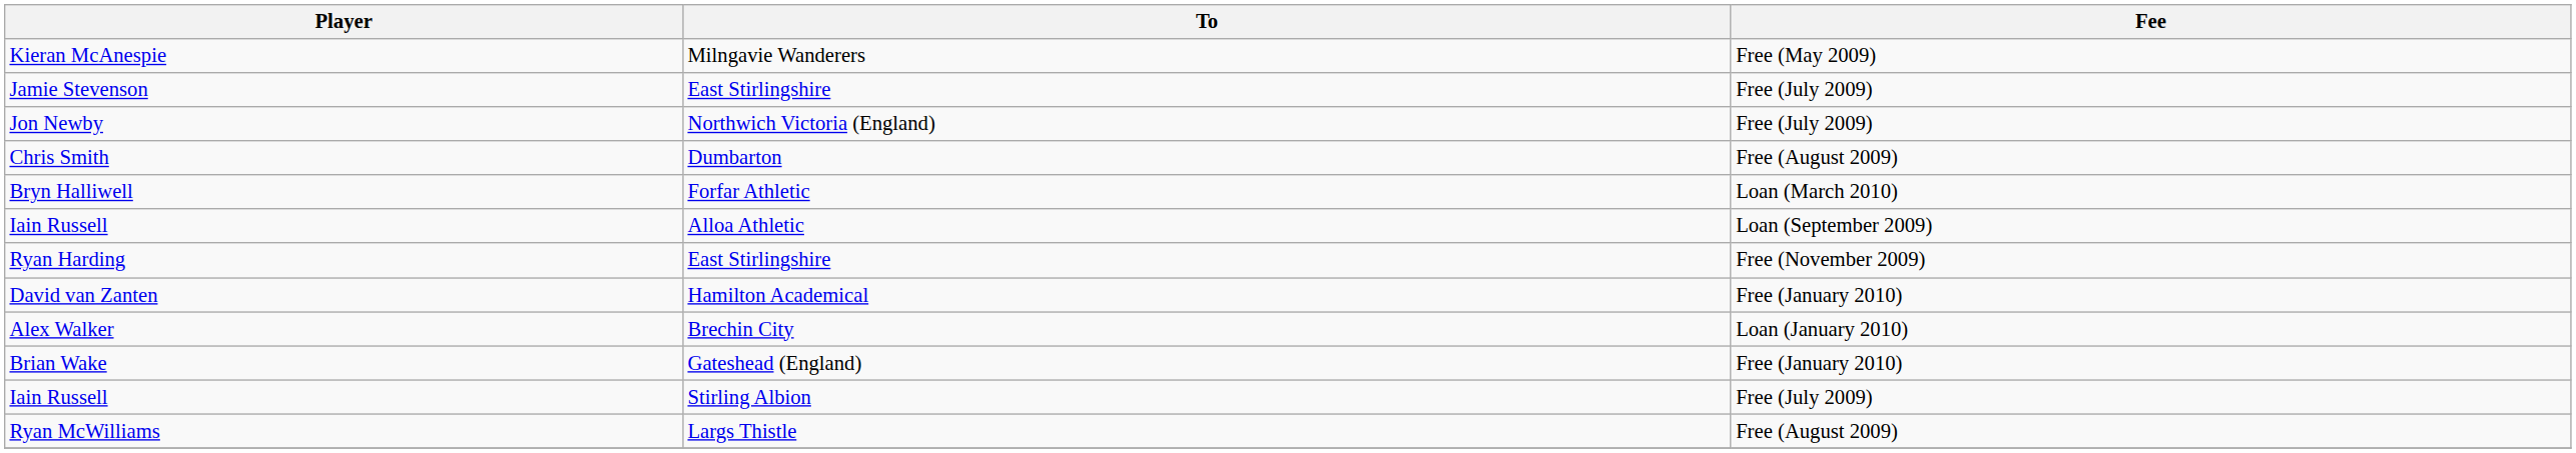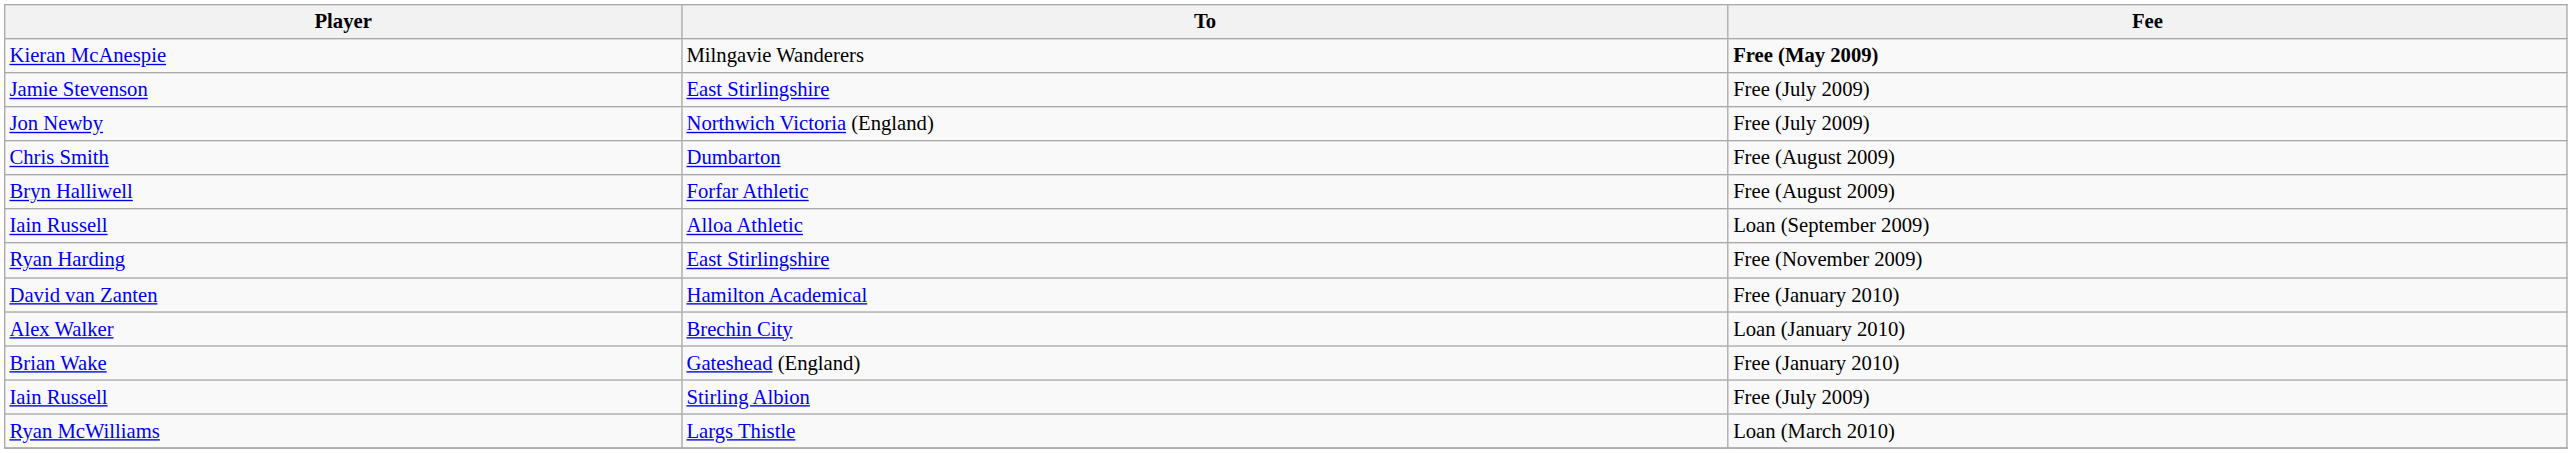 <table class="wikitable" style="text-align:center; font-size:95%;width:95%; text-align:left">
 <tr>
 <th><strong>Player</strong></th>
 <th><strong>To</strong></th>
 <th><strong>Fee</strong></th>
 </tr>
 <tr --->
 <td> <a href='#'>Kieran McAnespie</a></td>
 <td>Milngavie Wanderers</td>
-<td>Free (May 2009)</td>
+<td><strong>Free (May 2009)</strong></td>
 </tr>
 <tr --->
 <td> <a href='#'>Jamie Stevenson</a></td>
 <td><a href='#'>East Stirlingshire</a></td>
 <td>Free (July 2009)</td>
 </tr>
 <tr --->
 <td> <a href='#'>Jon Newby</a></td>
 <td><a href='#'>Northwich Victoria</a> (England)</td>
 <td>Free (July 2009)</td>
 </tr>
 <tr --->
 <td> <a href='#'>Chris Smith</a></td>
 <td><a href='#'>Dumbarton</a></td>
 <td>Free (August 2009)</td>
 </tr>
 <tr --->
 <td> <a href='#'>Bryn Halliwell</a></td>
 <td><a href='#'>Forfar Athletic</a></td>
-<td>Loan (March 2010)</td>
+<td>Free (August 2009)</td>
 </tr>
 <tr --->
 <td> <a href='#'>Iain Russell</a></td>
 <td><a href='#'>Alloa Athletic</a></td>
 <td>Loan (September 2009)</td>
 </tr>
 <tr --->
 <td> <a href='#'>Ryan Harding</a></td>
 <td><a href='#'>East Stirlingshire</a></td>
 <td>Free (November 2009)</td>
 </tr>
 <tr --->
 <td> <a href='#'>David van Zanten</a></td>
 <td><a href='#'>Hamilton Academical</a></td>
 <td>Free (January 2010)</td>
 </tr>
 <tr --->
 <td> <a href='#'>Alex Walker</a></td>
 <td><a href='#'>Brechin City</a></td>
 <td>Loan (January 2010)</td>
 </tr>
 <tr --->
 <td> <a href='#'>Brian Wake</a></td>
 <td><a href='#'>Gateshead</a> (England)</td>
 <td>Free (January 2010)</td>
 </tr>
 <tr --->
 <td> <a href='#'>Iain Russell</a></td>
 <td><a href='#'>Stirling Albion</a></td>
 <td>Free (July 2009)</td>
 </tr>
 <tr --->
 <td> <a href='#'>Ryan McWilliams</a></td>
 <td><a href='#'>Largs Thistle</a></td>
-<td>Free (August 2009)</td>
+<td>Loan (March 2010)</td>
 </tr>
 <tr --->
 </tr>
 </table>
